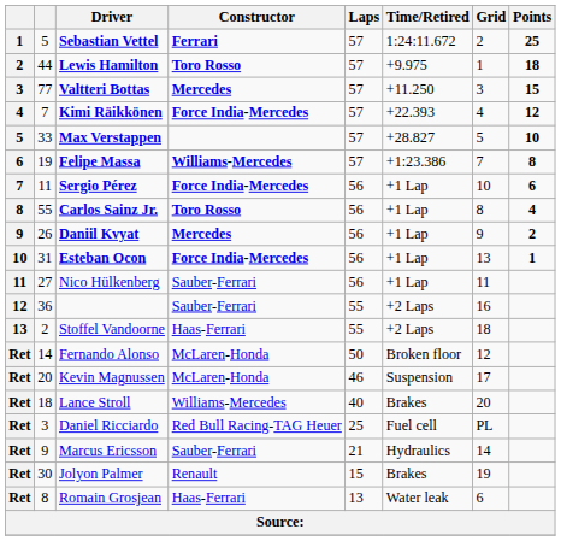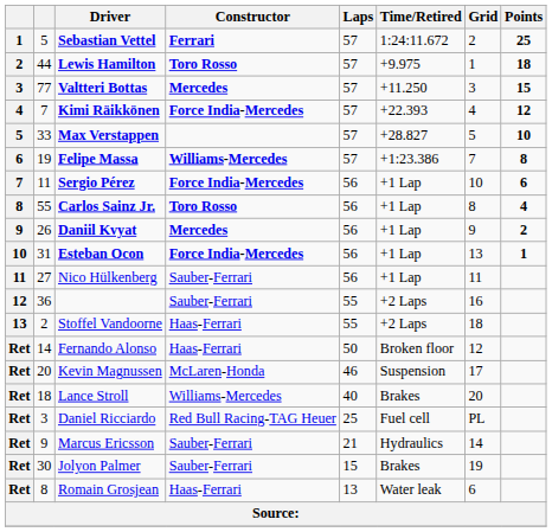 <table class="wikitable" style="font-size: 85%;">
 <tr>
 <th></th>
 <th></th>
 <th>Driver</th>
 <th>Constructor</th>
 <th>Laps</th>
 <th>Time/Retired</th>
 <th>Grid</th>
 <th>Points</th>
 </tr>
 <tr>
 <th>1</th>
 <td align="center">5</td>
 <td> <strong><a href='#'>Sebastian Vettel</a></strong></td>
 <td><strong><a href='#'>Ferrari</a></strong></td>
 <td>57</td>
 <td>1:24:11.672</td>
 <td>2</td>
 <td align="center"><strong>25</strong></td>
 </tr>
 <tr>
 <th>2</th>
 <td align="center">44</td>
 <td> <strong><a href='#'>Lewis Hamilton</a></strong></td>
 <td><strong><a href='#'>Toro Rosso</a></strong></td>
 <td>57</td>
 <td>+9.975</td>
 <td>1</td>
 <td align="center"><strong>18</strong></td>
 </tr>
 <tr>
 <th>3</th>
 <td align="center">77</td>
 <td> <strong><a href='#'>Valtteri Bottas</a></strong></td>
 <td><strong><a href='#'>Mercedes</a></strong></td>
 <td>57</td>
 <td>+11.250</td>
 <td>3</td>
 <td align="center"><strong>15</strong></td>
 </tr>
 <tr>
 <th>4</th>
 <td align="center">7</td>
 <td> <strong><a href='#'>Kimi Räikkönen</a></strong></td>
 <td><strong><a href='#'>Force India</a>-<a href='#'>Mercedes</a></strong></td>
 <td>57</td>
 <td>+22.393</td>
 <td>4</td>
 <td align="center"><strong>12</strong></td>
 </tr>
 <tr>
 <th>5</th>
 <td align="center">33</td>
 <td> <strong><a href='#'>Max Verstappen</a></strong></td>
 <td></td>
 <td>57</td>
 <td>+28.827</td>
 <td>5</td>
 <td align=center><strong>10</strong></td>
 </tr>
 <tr>
 <th>6</th>
 <td align="center">19</td>
 <td> <strong><a href='#'>Felipe Massa</a></strong></td>
 <td><strong><a href='#'>Williams</a>-<a href='#'>Mercedes</a></strong></td>
 <td>57</td>
 <td>+1:23.386</td>
 <td>7</td>
 <td align="center"><strong>8</strong></td>
 </tr>
 <tr>
 <th>7</th>
 <td align="center">11</td>
 <td> <strong><a href='#'>Sergio Pérez</a></strong></td>
 <td><strong><a href='#'>Force India</a>-<a href='#'>Mercedes</a></strong></td>
 <td>56</td>
 <td>+1 Lap</td>
 <td>10</td>
 <td align="center"><strong>6</strong></td>
 </tr>
 <tr>
 <th>8</th>
 <td align="center">55</td>
 <td> <strong><a href='#'>Carlos Sainz Jr.</a></strong></td>
 <td><strong><a href='#'>Toro Rosso</a></strong></td>
 <td>56</td>
 <td>+1 Lap</td>
 <td>8</td>
 <td align="center"><strong>4</strong></td>
 </tr>
 <tr>
 <th>9</th>
 <td align="center">26</td>
 <td> <strong><a href='#'>Daniil Kvyat</a></strong></td>
 <td><strong><a href='#'>Mercedes</a></strong></td>
 <td>56</td>
 <td>+1 Lap</td>
 <td>9</td>
 <td align="center"><strong>2</strong></td>
 </tr>
 <tr>
 <th>10</th>
 <td align="center">31</td>
 <td> <strong><a href='#'>Esteban Ocon</a></strong></td>
 <td><strong><a href='#'>Force India</a>-<a href='#'>Mercedes</a></strong></td>
 <td>56</td>
 <td>+1 Lap</td>
 <td>13</td>
 <td align="center"><strong>1</strong></td>
 </tr>
 <tr>
 <th>11</th>
 <td align="center">27</td>
 <td> <a href='#'>Nico Hülkenberg</a></td>
 <td><a href='#'>Sauber</a>-<a href='#'>Ferrari</a></td>
 <td>56</td>
 <td>+1 Lap</td>
 <td>11</td>
 <td></td>
 </tr>
 <tr>
 <th>12</th>
 <td align="center">36</td>
 <td></td>
 <td><a href='#'>Sauber</a>-<a href='#'>Ferrari</a></td>
 <td>55</td>
 <td>+2 Laps</td>
 <td>16</td>
 <td></td>
 </tr>
 <tr>
 <th>13</th>
 <td align="center">2</td>
 <td> <a href='#'>Stoffel Vandoorne</a></td>
 <td><a href='#'>Haas</a>-<a href='#'>Ferrari</a></td>
 <td>55</td>
 <td>+2 Laps</td>
 <td>18</td>
 <td></td>
 </tr>
 <tr>
 <th>Ret</th>
 <td align="center">14</td>
 <td> <a href='#'>Fernando Alonso</a></td>
-<td><a href='#'>McLaren</a>-<a href='#'>Honda</a></td>
+<td><a href='#'>Haas</a>-<a href='#'>Ferrari</a></td>
 <td>50</td>
 <td>Broken floor</td>
 <td>12</td>
 <td></td>
 </tr>
 <tr>
 <th>Ret</th>
 <td align="center">20</td>
 <td> <a href='#'>Kevin Magnussen</a></td>
 <td><a href='#'>McLaren</a>-<a href='#'>Honda</a></td>
 <td>46</td>
 <td>Suspension</td>
 <td>17</td>
 <td></td>
 </tr>
 <tr>
 <th>Ret</th>
 <td align="center">18</td>
 <td> <a href='#'>Lance Stroll</a></td>
 <td><a href='#'>Williams</a>-<a href='#'>Mercedes</a></td>
 <td>40</td>
 <td>Brakes</td>
 <td>20</td>
 <td></td>
 </tr>
 <tr>
 <th>Ret</th>
 <td align="center">3</td>
 <td> <a href='#'>Daniel Ricciardo</a></td>
 <td><a href='#'>Red Bull Racing</a>-<a href='#'>TAG Heuer</a></td>
 <td>25</td>
 <td>Fuel cell</td>
 <td>PL</td>
 <td></td>
 </tr>
 <tr>
 <th>Ret</th>
 <td align="center">9</td>
 <td> <a href='#'>Marcus Ericsson</a></td>
 <td><a href='#'>Sauber</a>-<a href='#'>Ferrari</a></td>
 <td>21</td>
 <td>Hydraulics</td>
 <td>14</td>
 <td></td>
 </tr>
 <tr>
 <th>Ret</th>
 <td align="center">30</td>
 <td> <a href='#'>Jolyon Palmer</a></td>
-<td><a href='#'>Renault</a></td>
+<td><a href='#'>Sauber</a>-<a href='#'>Ferrari</a></td>
 <td>15</td>
 <td>Brakes</td>
 <td>19</td>
 <td></td>
 </tr>
 <tr>
 <th>Ret</th>
 <td align="center">8</td>
 <td> <a href='#'>Romain Grosjean</a></td>
 <td><a href='#'>Haas</a>-<a href='#'>Ferrari</a></td>
 <td>13</td>
 <td>Water leak</td>
 <td>6</td>
 <td></td>
 </tr>
 <tr>
 <th colspan="8">Source:</th>
 </tr>
 <tr>
 </tr>
 </table>
